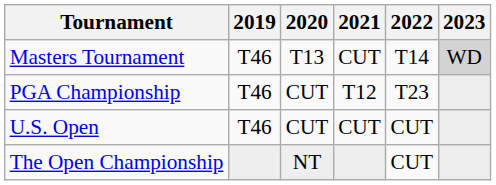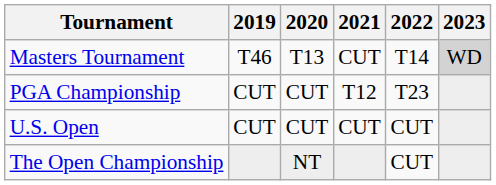 <table class="wikitable" style="font-size:95%;text-align:center;">
 <tr>
 <th>Tournament</th>
 <th>2019</th>
 <th>2020</th>
 <th>2021</th>
 <th>2022</th>
 <th>2023</th>
 </tr>
 <tr>
 <td align=left><a href='#'>Masters Tournament</a></td>
 <td>T46</td>
 <td>T13</td>
 <td>CUT</td>
 <td>T14</td>
 <td style="background: lightgrey;">WD</td>
 </tr>
 <tr>
 <td align=left><a href='#'>PGA Championship</a></td>
-<td>T46</td>
+<td>CUT</td>
 <td>CUT</td>
 <td>T12</td>
 <td>T23</td>
 <td style="background:#eeeeee;"></td>
 </tr>
 <tr>
 <td align=left><a href='#'>U.S. Open</a></td>
-<td>T46</td>
+<td>CUT</td>
 <td>CUT</td>
 <td>CUT</td>
 <td>CUT</td>
 <td style="background:#eeeeee;"></td>
 </tr>
 <tr>
 <td align=left><a href='#'>The Open Championship</a></td>
 <td style="background:#eeeeee;"></td>
 <td style="background:#eeeeee;">NT</td>
 <td style="background:#eeeeee;"></td>
 <td>CUT</td>
 <td style="background:#eeeeee;"></td>
 </tr>
 </table>
